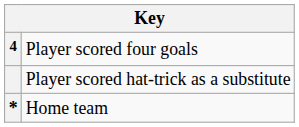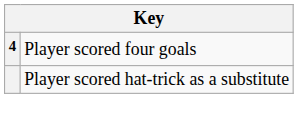 <table class="wikitable">
 <tr>
 <th colspan="2">Key</th>
 </tr>
 <tr>
 <th align="left"><sup>4</sup></th>
 <td align="left">Player scored four goals</td>
 </tr>
 <tr>
 <th align="left"></th>
 <td align="left">Player scored hat-trick as a substitute</td>
 </tr>
-<tr>
-<th align="left">*</th>
-<td align="left">Home team</td>
-</tr>
 </table>
